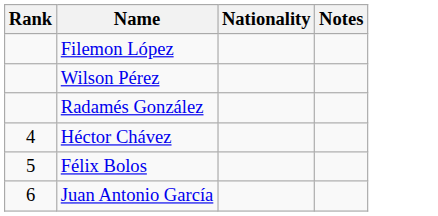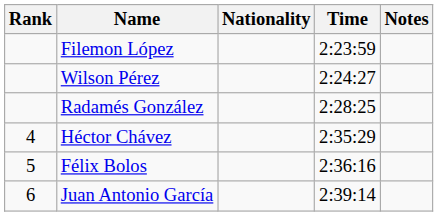 <table class="wikitable sortable" style="text-align:center">
 <tr>
 <th>Rank</th>
 <th>Name</th>
 <th>Nationality</th>
+<th>Time</th>
 <th>Notes</th>
 </tr>
 <tr>
 <td align=center></td>
 <td align=left><a href='#'>Filemon López</a></td>
 <td align=left></td>
+<td>2:23:59</td>
 <td></td>
 </tr>
 <tr>
 <td align=center></td>
 <td align=left><a href='#'>Wilson Pérez</a></td>
 <td align=left></td>
+<td>2:24:27</td>
 <td></td>
 </tr>
 <tr>
 <td align=center></td>
 <td align=left><a href='#'>Radamés González</a></td>
 <td align=left></td>
+<td>2:28:25</td>
 <td></td>
 </tr>
 <tr>
 <td align=center>4</td>
 <td align=left><a href='#'>Héctor Chávez</a></td>
 <td align=left></td>
+<td>2:35:29</td>
 <td></td>
 </tr>
 <tr>
 <td align=center>5</td>
 <td align=left><a href='#'>Félix Bolos</a></td>
 <td align=left></td>
+<td>2:36:16</td>
 <td></td>
 </tr>
 <tr>
 <td align=center>6</td>
 <td align=left><a href='#'>Juan Antonio García</a></td>
 <td align=left></td>
+<td>2:39:14</td>
 <td></td>
 </tr>
 </table>
